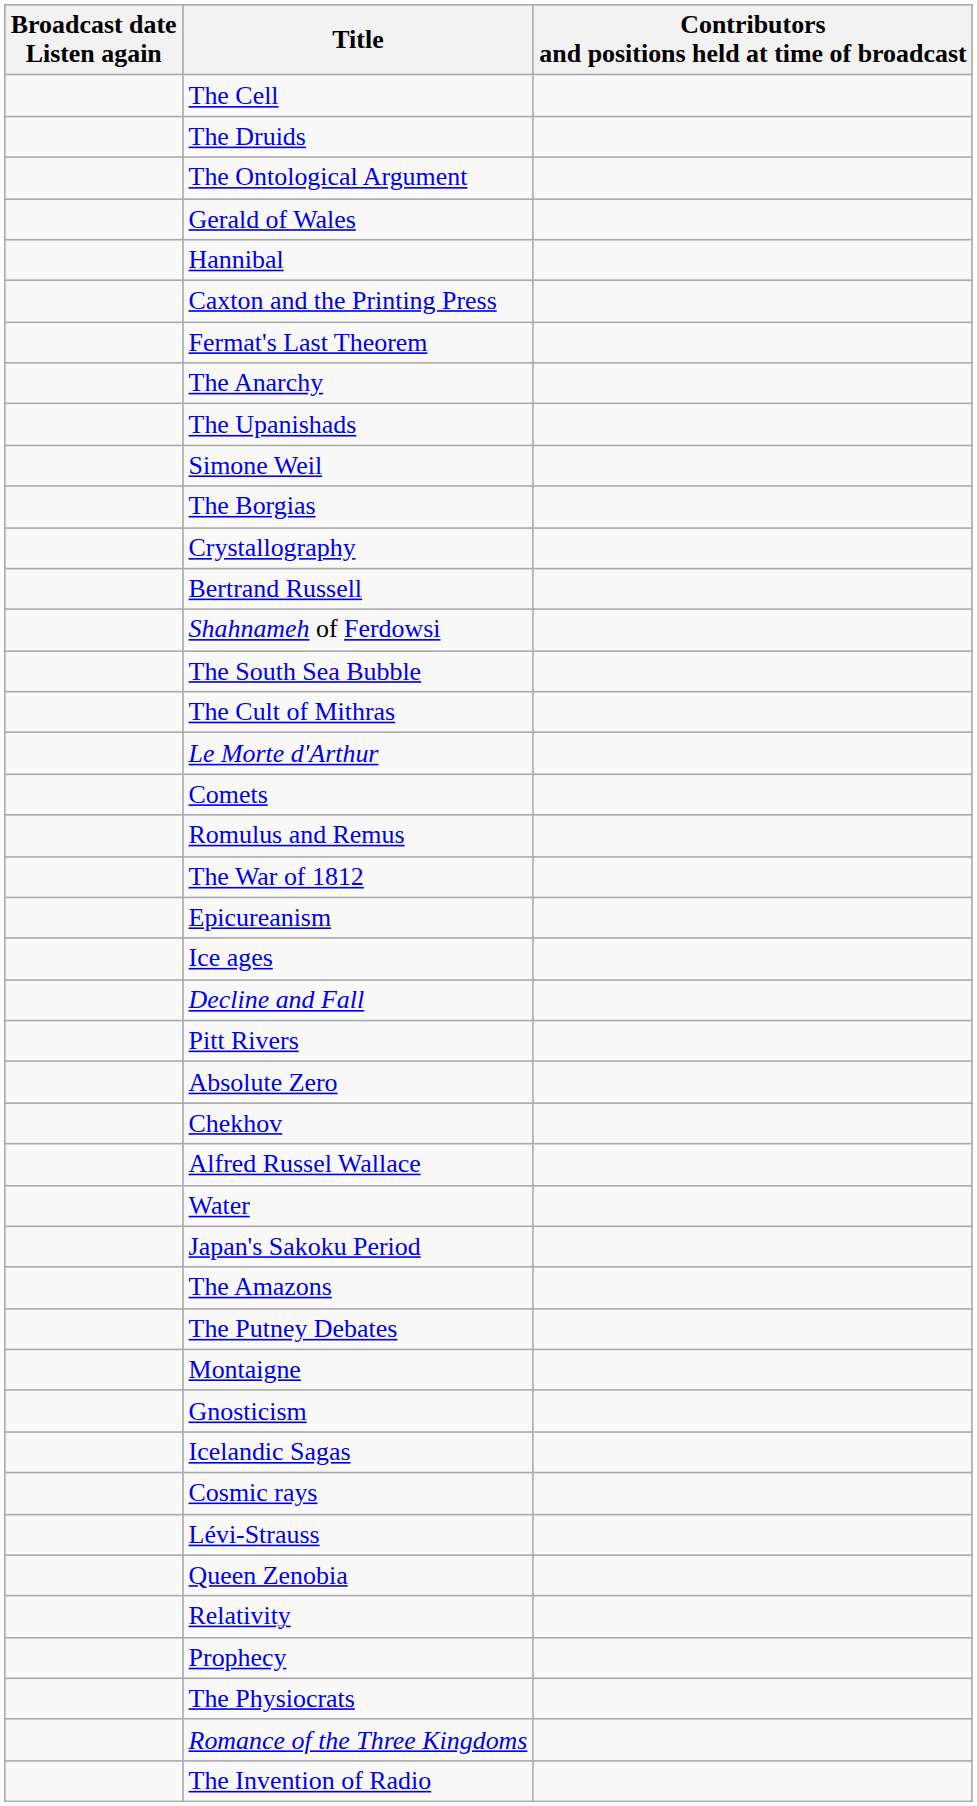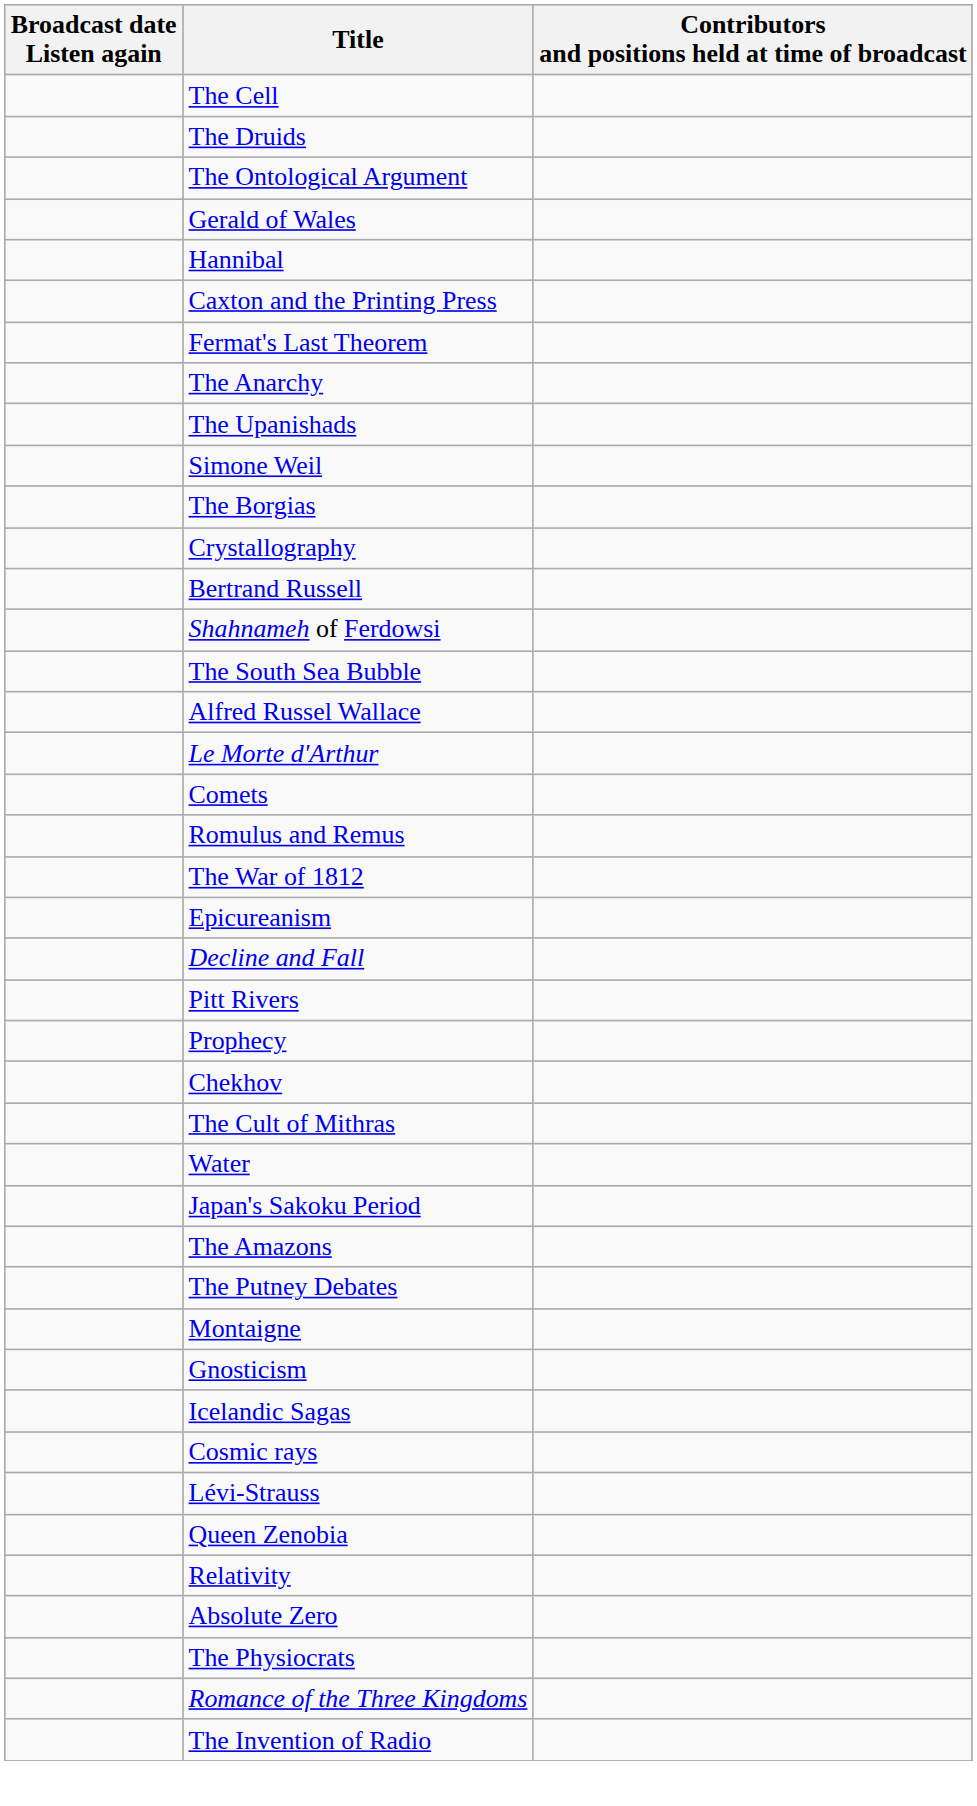 <table class="wikitable">
 <tr>
 <th>Broadcast date <br> Listen again</th>
 <th>Title</th>
 <th>Contributors <br> and positions held at time of broadcast</th>
 </tr>
 <tr>
 <td></td>
 <td><a href='#'>The Cell</a></td>
 <td></td>
 </tr>
 <tr>
 <td></td>
 <td><a href='#'>The Druids</a></td>
 <td></td>
 </tr>
 <tr>
 <td></td>
 <td><a href='#'>The Ontological Argument</a></td>
 <td></td>
 </tr>
 <tr>
 <td></td>
 <td><a href='#'>Gerald of Wales</a></td>
 <td></td>
 </tr>
 <tr>
 <td></td>
 <td><a href='#'>Hannibal</a></td>
 <td></td>
 </tr>
 <tr>
 <td></td>
 <td><a href='#'>Caxton and the Printing Press</a></td>
 <td></td>
 </tr>
 <tr>
 <td></td>
 <td><a href='#'>Fermat's Last Theorem</a></td>
 <td></td>
 </tr>
 <tr>
 <td></td>
 <td><a href='#'>The Anarchy</a></td>
 <td></td>
 </tr>
 <tr>
 <td></td>
 <td><a href='#'>The Upanishads</a></td>
 <td></td>
 </tr>
 <tr>
 <td></td>
 <td><a href='#'>Simone Weil</a></td>
 <td></td>
 </tr>
 <tr>
 <td></td>
 <td><a href='#'>The Borgias</a></td>
 <td></td>
 </tr>
 <tr>
 <td></td>
 <td><a href='#'>Crystallography</a></td>
 <td></td>
 </tr>
 <tr>
 <td></td>
 <td><a href='#'>Bertrand Russell</a></td>
 <td></td>
 </tr>
 <tr>
 <td></td>
 <td><em><a href='#'>Shahnameh</a></em> of <a href='#'>Ferdowsi</a></td>
 <td></td>
 </tr>
 <tr>
 <td></td>
 <td><a href='#'>The South Sea Bubble</a></td>
 <td></td>
 </tr>
 <tr>
 <td></td>
-<td><a href='#'>The Cult of Mithras</a></td>
+<td><a href='#'>Alfred Russel Wallace</a></td>
 <td></td>
 </tr>
 <tr>
 <td></td>
 <td><em><a href='#'>Le Morte d'Arthur</a></em></td>
 <td></td>
 </tr>
 <tr>
 <td></td>
 <td><a href='#'>Comets</a></td>
 <td></td>
 </tr>
 <tr>
 <td></td>
 <td><a href='#'>Romulus and Remus</a></td>
 <td></td>
 </tr>
 <tr>
 <td></td>
 <td><a href='#'>The War of 1812</a></td>
 <td></td>
 </tr>
 <tr>
 <td></td>
 <td><a href='#'>Epicureanism</a></td>
 <td></td>
 </tr>
 <tr>
 <td></td>
-<td><a href='#'>Ice ages</a></td>
-<td></td>
-</tr>
-<tr>
-<td></td>
 <td><em><a href='#'>Decline and Fall</a></em></td>
 <td></td>
 </tr>
 <tr>
 <td></td>
 <td><a href='#'>Pitt Rivers</a></td>
 <td></td>
 </tr>
 <tr>
 <td></td>
-<td><a href='#'>Absolute Zero</a></td>
+<td><a href='#'>Prophecy</a></td>
 <td></td>
 </tr>
 <tr>
 <td></td>
 <td><a href='#'>Chekhov</a></td>
 <td></td>
 </tr>
 <tr>
 <td></td>
-<td><a href='#'>Alfred Russel Wallace</a></td>
+<td><a href='#'>The Cult of Mithras</a></td>
 <td></td>
 </tr>
 <tr>
 <td></td>
 <td><a href='#'>Water</a></td>
 <td></td>
 </tr>
 <tr>
 <td></td>
 <td><a href='#'>Japan's Sakoku Period</a></td>
 <td></td>
 </tr>
 <tr>
 <td></td>
 <td><a href='#'>The Amazons</a></td>
 <td></td>
 </tr>
 <tr>
 <td></td>
 <td><a href='#'>The Putney Debates</a></td>
 <td></td>
 </tr>
 <tr>
 <td></td>
 <td><a href='#'>Montaigne</a></td>
 <td></td>
 </tr>
 <tr>
 <td></td>
 <td><a href='#'>Gnosticism</a></td>
 <td></td>
 </tr>
 <tr>
 <td></td>
 <td><a href='#'>Icelandic Sagas</a></td>
 <td></td>
 </tr>
 <tr>
 <td></td>
 <td><a href='#'>Cosmic rays</a></td>
 <td></td>
 </tr>
 <tr>
 <td></td>
 <td><a href='#'>Lévi-Strauss</a></td>
 <td></td>
 </tr>
 <tr>
 <td></td>
 <td><a href='#'>Queen Zenobia</a></td>
 <td></td>
 </tr>
 <tr>
 <td></td>
 <td><a href='#'>Relativity</a></td>
 <td></td>
 </tr>
 <tr>
 <td></td>
-<td><a href='#'>Prophecy</a></td>
+<td><a href='#'>Absolute Zero</a></td>
 <td></td>
 </tr>
 <tr>
 <td></td>
 <td><a href='#'>The Physiocrats</a></td>
 <td></td>
 </tr>
 <tr>
 <td></td>
 <td><em><a href='#'>Romance of the Three Kingdoms</a></em></td>
 <td></td>
 </tr>
 <tr>
 <td></td>
 <td><a href='#'>The Invention of Radio</a></td>
 <td></td>
 </tr>
 </table>
